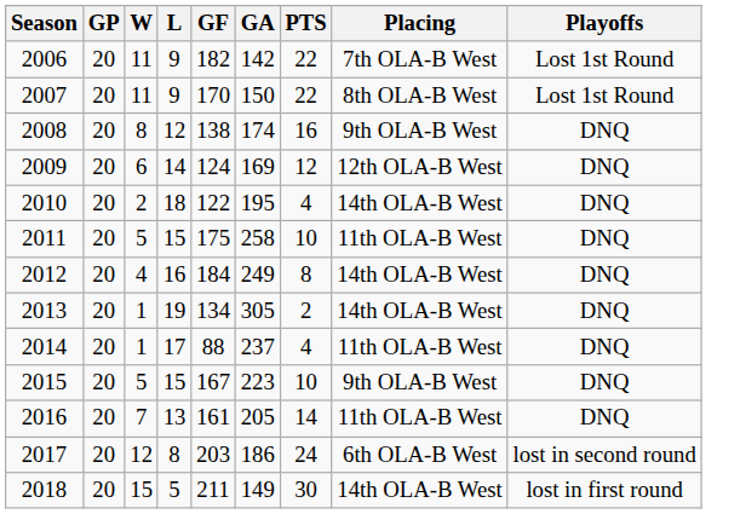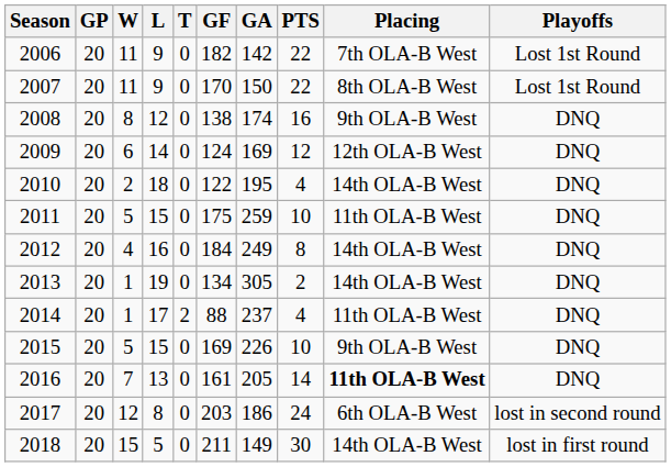 <table class="wikitable" style="text-align:center">
 <tr>
 <th>Season</th>
 <th>GP</th>
 <th>W</th>
 <th>L</th>
+<th>T</th>
 <th>GF</th>
 <th>GA</th>
 <th>PTS</th>
 <th>Placing</th>
 <th>Playoffs</th>
 </tr>
 <tr>
 <td>2006</td>
 <td>20</td>
 <td>11</td>
 <td>9</td>
+<td>0</td>
 <td>182</td>
 <td>142</td>
 <td>22</td>
 <td>7th OLA-B West</td>
 <td>Lost 1st Round</td>
 </tr>
 <tr>
 <td>2007</td>
 <td>20</td>
 <td>11</td>
 <td>9</td>
+<td>0</td>
 <td>170</td>
 <td>150</td>
 <td>22</td>
 <td>8th OLA-B West</td>
 <td>Lost 1st Round</td>
 </tr>
 <tr>
 <td>2008</td>
 <td>20</td>
 <td>8</td>
 <td>12</td>
+<td>0</td>
 <td>138</td>
 <td>174</td>
 <td>16</td>
 <td>9th OLA-B West</td>
 <td>DNQ</td>
 </tr>
 <tr>
 <td>2009</td>
 <td>20</td>
 <td>6</td>
 <td>14</td>
+<td>0</td>
 <td>124</td>
 <td>169</td>
 <td>12</td>
 <td>12th OLA-B West</td>
 <td>DNQ</td>
 </tr>
 <tr>
 <td>2010</td>
 <td>20</td>
 <td>2</td>
 <td>18</td>
+<td>0</td>
 <td>122</td>
 <td>195</td>
 <td>4</td>
 <td>14th OLA-B West</td>
 <td>DNQ</td>
 </tr>
 <tr>
 <td>2011</td>
 <td>20</td>
 <td>5</td>
 <td>15</td>
+<td>0</td>
 <td>175</td>
-<td>258</td>
+<td>259</td>
 <td>10</td>
 <td>11th OLA-B West</td>
 <td>DNQ</td>
 </tr>
 <tr>
 <td>2012</td>
 <td>20</td>
 <td>4</td>
 <td>16</td>
+<td>0</td>
 <td>184</td>
 <td>249</td>
 <td>8</td>
 <td>14th OLA-B West</td>
 <td>DNQ</td>
 </tr>
 <tr>
 <td>2013</td>
 <td>20</td>
 <td>1</td>
 <td>19</td>
+<td>0</td>
 <td>134</td>
 <td>305</td>
 <td>2</td>
 <td>14th OLA-B West</td>
 <td>DNQ</td>
 </tr>
 <tr>
 <td>2014</td>
 <td>20</td>
 <td>1</td>
 <td>17</td>
+<td>2</td>
 <td>88</td>
 <td>237</td>
 <td>4</td>
 <td>11th OLA-B West</td>
 <td>DNQ</td>
 </tr>
 <tr>
 <td>2015</td>
 <td>20</td>
 <td>5</td>
 <td>15</td>
-<td>167</td>
-<td>223</td>
+<td>0</td>
+<td>169</td>
+<td>226</td>
 <td>10</td>
 <td>9th OLA-B West</td>
 <td>DNQ</td>
 </tr>
 <tr>
 <td>2016</td>
 <td>20</td>
 <td>7</td>
 <td>13</td>
+<td>0</td>
 <td>161</td>
 <td>205</td>
 <td>14</td>
-<td>11th OLA-B West</td>
+<td><strong>11th OLA-B West</strong></td>
 <td>DNQ</td>
 </tr>
 <tr>
 <td>2017</td>
 <td>20</td>
 <td>12</td>
 <td>8</td>
+<td>0</td>
 <td>203</td>
 <td>186</td>
 <td>24</td>
 <td>6th OLA-B West</td>
 <td>lost in second round</td>
 </tr>
 <tr>
 <td>2018</td>
 <td>20</td>
 <td>15</td>
 <td>5</td>
+<td>0</td>
 <td>211</td>
 <td>149</td>
 <td>30</td>
 <td>14th OLA-B West</td>
 <td>lost in first round</td>
 </tr>
 </table>
